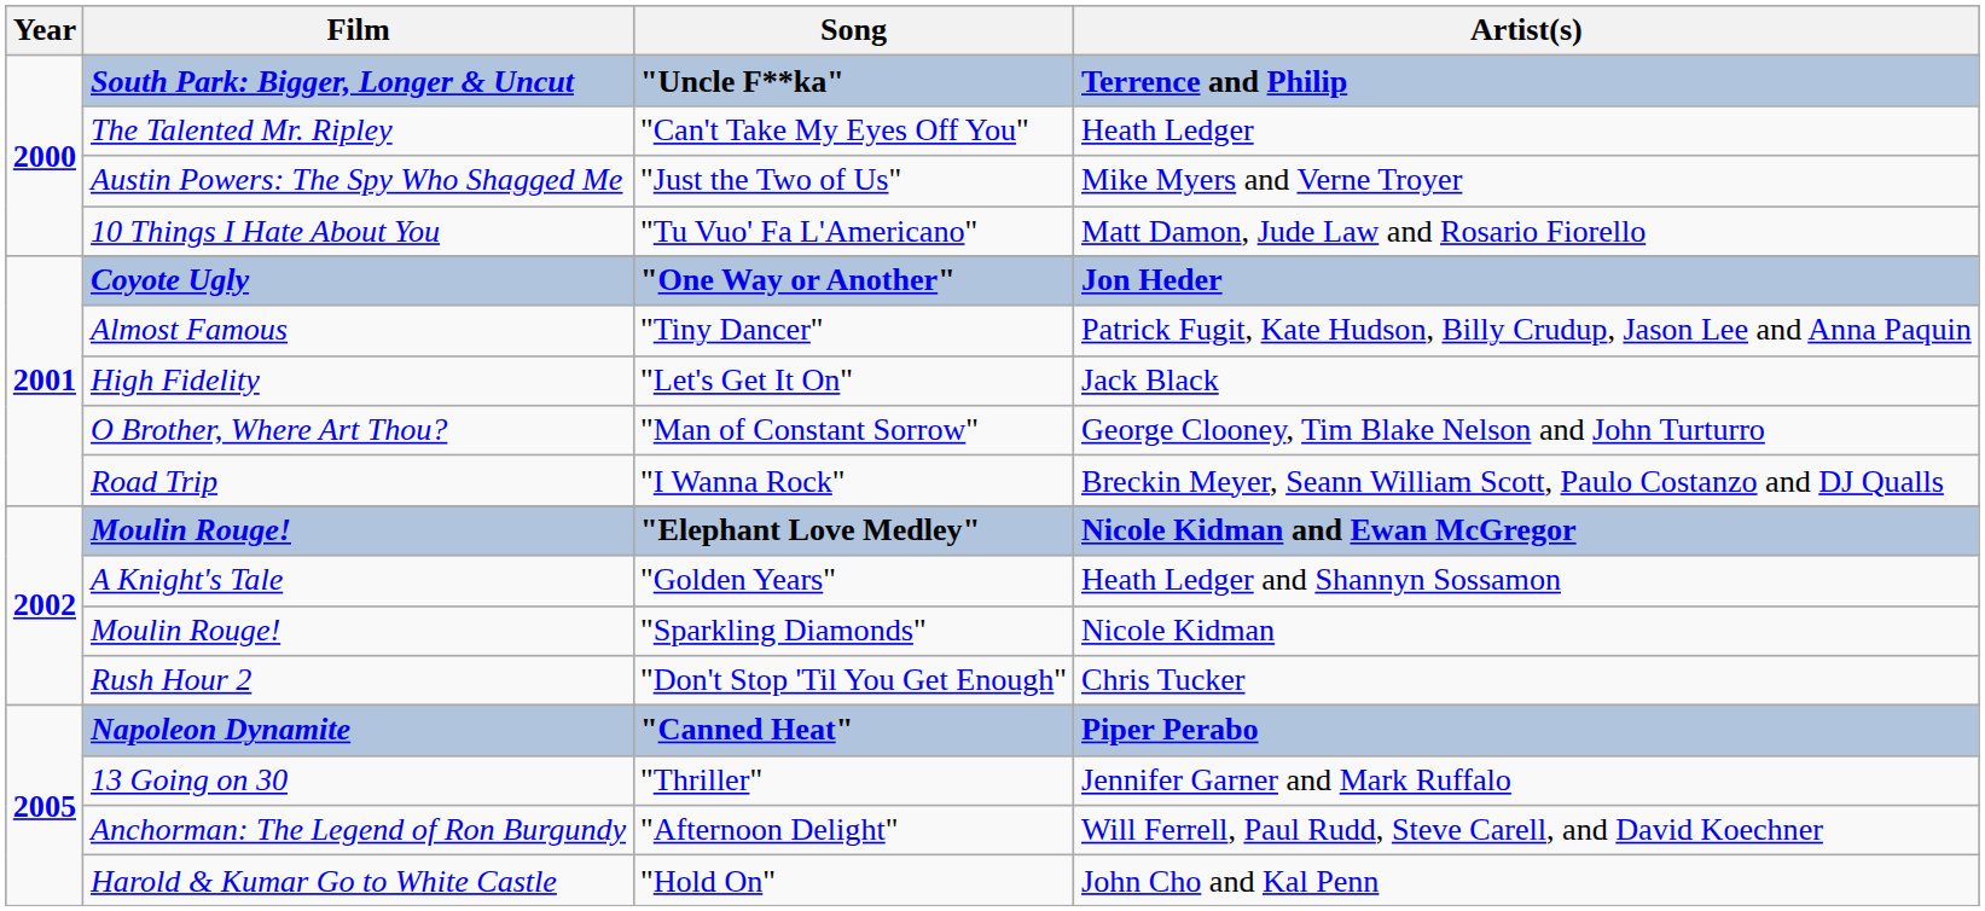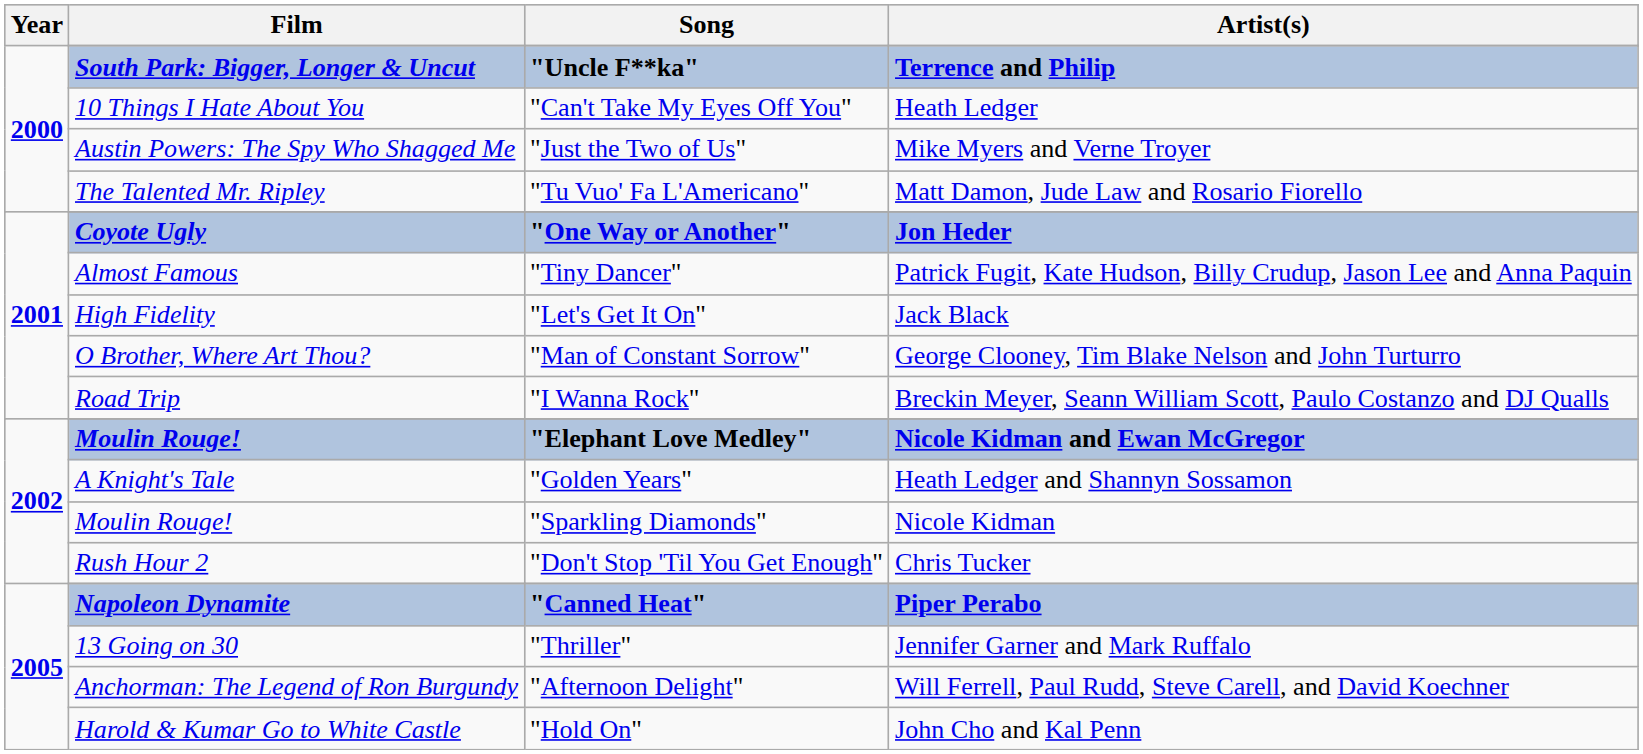 <table class="wikitable sortable plainrowheaders">
 <tr>
 <th scope="col">Year</th>
 <th scope="col">Film</th>
 <th scope="col">Song</th>
 <th scope="col">Artist(s)</th>
 </tr>
 <tr>
 <td rowspan="5"><strong><a href='#'>2000</a></strong><br></td>
 </tr>
 <tr style="background:#B0C4DE;">
 <td><strong><em><a href='#'>South Park: Bigger, Longer & Uncut</a></em></strong></td>
 <td><strong>"Uncle F**ka"</strong></td>
 <td><strong><a href='#'>Terrence</a> and <a href='#'>Philip</a></strong></td>
 </tr>
 <tr>
-<td><em><a href='#'>The Talented Mr. Ripley</a></em></td>
+<td><em><a href='#'>10 Things I Hate About You</a></em></td>
 <td>"<a href='#'>Can't Take My Eyes Off You</a>"</td>
 <td><a href='#'>Heath Ledger</a></td>
 </tr>
 <tr>
 <td><em><a href='#'>Austin Powers: The Spy Who Shagged Me</a></em></td>
 <td>"<a href='#'>Just the Two of Us</a>"</td>
 <td><a href='#'>Mike Myers</a> and <a href='#'>Verne Troyer</a></td>
 </tr>
 <tr>
-<td><em><a href='#'>10 Things I Hate About You</a></em></td>
+<td><em><a href='#'>The Talented Mr. Ripley</a></em></td>
 <td>"<a href='#'>Tu Vuo' Fa L'Americano</a>"</td>
 <td><a href='#'>Matt Damon</a>, <a href='#'>Jude Law</a> and <a href='#'>Rosario Fiorello</a></td>
 </tr>
 <tr>
 <td rowspan="6"><strong><a href='#'>2001</a></strong><br></td>
 </tr>
 <tr style="background:#B0C4DE;">
 <td><strong><em><a href='#'>Coyote Ugly</a></em></strong></td>
 <td><strong>"<a href='#'>One Way or Another</a>"</strong></td>
 <td><strong><a href='#'>Jon Heder</a></strong></td>
 </tr>
 <tr>
 <td><em><a href='#'>Almost Famous</a></em></td>
 <td>"<a href='#'>Tiny Dancer</a>"</td>
 <td><a href='#'>Patrick Fugit</a>, <a href='#'>Kate Hudson</a>, <a href='#'>Billy Crudup</a>, <a href='#'>Jason Lee</a> and <a href='#'>Anna Paquin</a></td>
 </tr>
 <tr>
 <td><em><a href='#'>High Fidelity</a></em></td>
 <td>"<a href='#'>Let's Get It On</a>"</td>
 <td><a href='#'>Jack Black</a></td>
 </tr>
 <tr>
 <td><em><a href='#'>O Brother, Where Art Thou?</a></em></td>
 <td>"<a href='#'>Man of Constant Sorrow</a>"</td>
 <td><a href='#'>George Clooney</a>, <a href='#'>Tim Blake Nelson</a> and <a href='#'>John Turturro</a></td>
 </tr>
 <tr>
 <td><em><a href='#'>Road Trip</a></em></td>
 <td>"<a href='#'>I Wanna Rock</a>"</td>
 <td><a href='#'>Breckin Meyer</a>, <a href='#'>Seann William Scott</a>, <a href='#'>Paulo Costanzo</a> and <a href='#'>DJ Qualls</a></td>
 </tr>
 <tr>
 <td rowspan="5"><strong><a href='#'>2002</a></strong><br></td>
 </tr>
 <tr style="background:#B0C4DE;">
 <td><strong><em><a href='#'>Moulin Rouge!</a></em></strong></td>
 <td><strong>"Elephant Love Medley"</strong></td>
 <td><strong><a href='#'>Nicole Kidman</a> and <a href='#'>Ewan McGregor</a></strong></td>
 </tr>
 <tr>
 <td><em><a href='#'>A Knight's Tale</a></em></td>
 <td>"<a href='#'>Golden Years</a>"</td>
 <td><a href='#'>Heath Ledger</a> and <a href='#'>Shannyn Sossamon</a></td>
 </tr>
 <tr>
 <td><em><a href='#'>Moulin Rouge!</a></em></td>
 <td>"<a href='#'>Sparkling Diamonds</a>"</td>
 <td><a href='#'>Nicole Kidman</a></td>
 </tr>
 <tr>
 <td><em><a href='#'>Rush Hour 2</a></em></td>
 <td>"<a href='#'>Don't Stop 'Til You Get Enough</a>"</td>
 <td><a href='#'>Chris Tucker</a></td>
 </tr>
 <tr>
 <td rowspan="5"><strong><a href='#'>2005</a></strong><br></td>
 </tr>
 <tr style="background:#B0C4DE;">
 <td><strong><em><a href='#'>Napoleon Dynamite</a></em></strong></td>
 <td><strong>"<a href='#'>Canned Heat</a>"</strong></td>
 <td><strong><a href='#'>Piper Perabo</a></strong></td>
 </tr>
 <tr>
 <td><em><a href='#'>13 Going on 30</a></em></td>
 <td>"<a href='#'>Thriller</a>"</td>
 <td><a href='#'>Jennifer Garner</a> and <a href='#'>Mark Ruffalo</a></td>
 </tr>
 <tr>
 <td><em><a href='#'>Anchorman: The Legend of Ron Burgundy</a></em></td>
 <td>"<a href='#'>Afternoon Delight</a>"</td>
 <td><a href='#'>Will Ferrell</a>, <a href='#'>Paul Rudd</a>, <a href='#'>Steve Carell</a>, and <a href='#'>David Koechner</a></td>
 </tr>
 <tr>
 <td><em><a href='#'>Harold & Kumar Go to White Castle</a></em></td>
 <td>"<a href='#'>Hold On</a>"</td>
 <td><a href='#'>John Cho</a> and <a href='#'>Kal Penn</a></td>
 </tr>
 </table>
